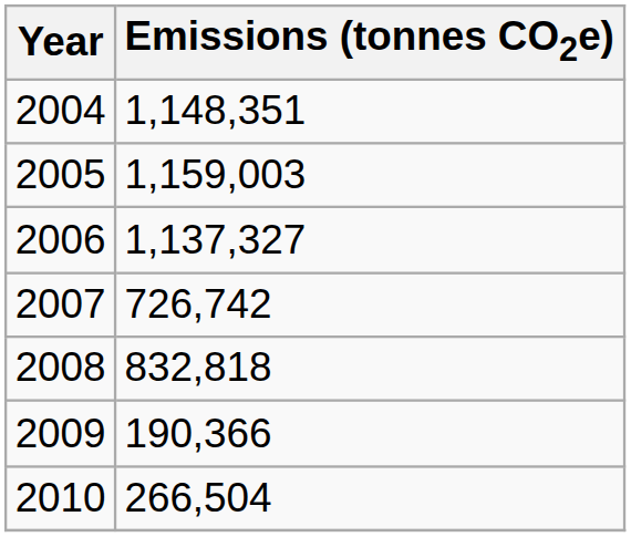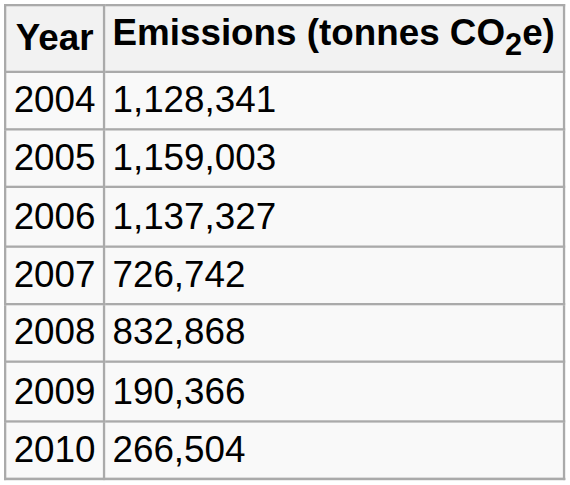 <table class="wikitable">
 <tr>
 <th>Year</th>
 <th>Emissions (tonnes CO<sub>2</sub>e)</th>
 </tr>
 <tr>
 <td>2004</td>
-<td>1,148,351</td>
+<td>1,128,341</td>
 </tr>
 <tr>
 <td>2005</td>
 <td>1,159,003</td>
 </tr>
 <tr>
 <td>2006</td>
 <td>1,137,327</td>
 </tr>
 <tr>
 <td>2007</td>
 <td>726,742</td>
 </tr>
 <tr>
 <td>2008</td>
-<td>832,818</td>
+<td>832,868</td>
 </tr>
 <tr>
 <td>2009</td>
 <td>190,366</td>
 </tr>
 <tr>
 <td>2010</td>
 <td>266,504</td>
 </tr>
 <tr>
 </tr>
 </table>
